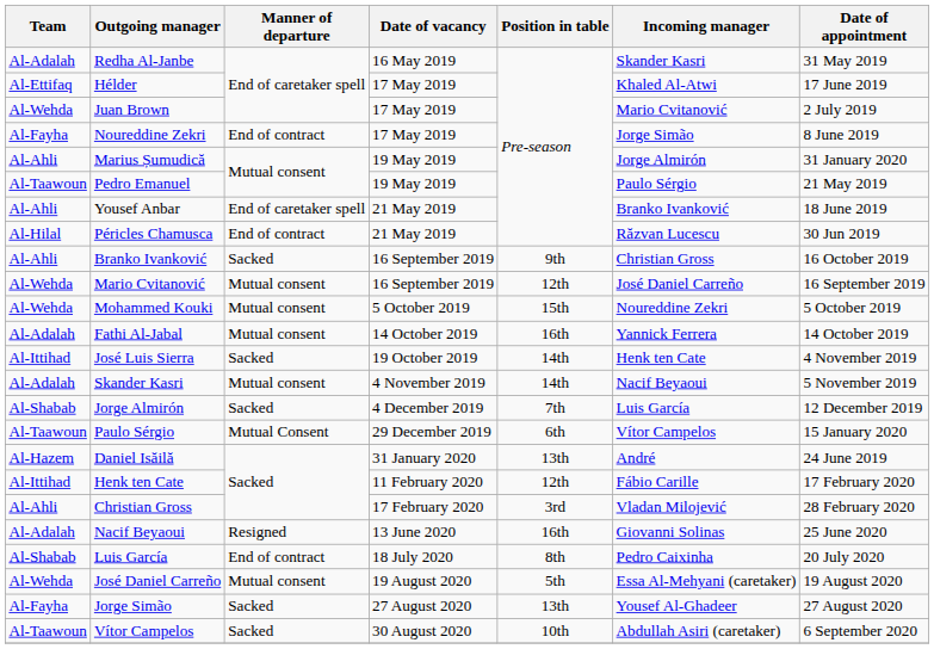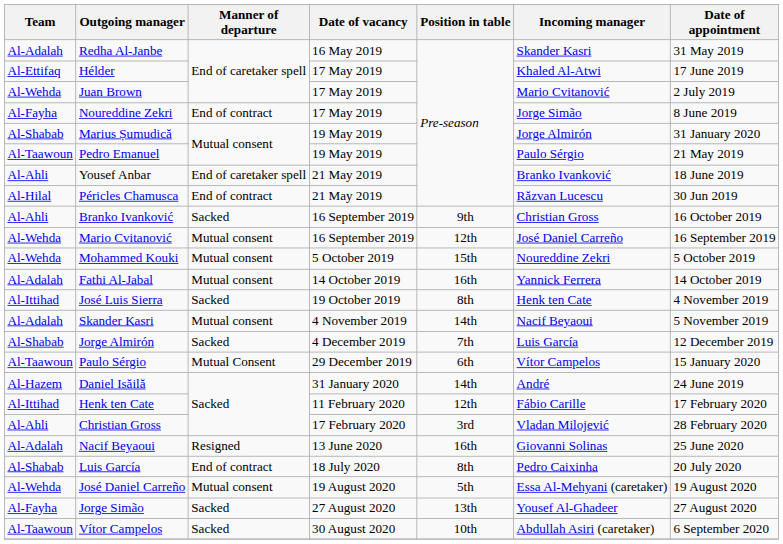 <table class="wikitable sortable">
 <tr>
 <th>Team</th>
 <th>Outgoing manager</th>
 <th>Manner of<br>departure</th>
 <th>Date of vacancy</th>
 <th>Position in table</th>
 <th>Incoming manager</th>
 <th>Date of<br>appointment</th>
 </tr>
 <tr>
 <td><a href='#'>Al-Adalah</a></td>
 <td> <a href='#'>Redha Al-Janbe</a></td>
 <td rowspan=3>End of caretaker spell</td>
 <td>16 May 2019</td>
 <td rowspan=8><em>Pre-season</em></td>
 <td> <a href='#'>Skander Kasri</a></td>
 <td>31 May 2019</td>
 </tr>
 <tr>
 <td><a href='#'>Al-Ettifaq</a></td>
 <td> <a href='#'>Hélder</a></td>
 <td>17 May 2019</td>
 <td> <a href='#'>Khaled Al-Atwi</a></td>
 <td>17 June 2019</td>
 </tr>
 <tr>
 <td><a href='#'>Al-Wehda</a></td>
 <td> <a href='#'>Juan Brown</a></td>
 <td>17 May 2019</td>
 <td> <a href='#'>Mario Cvitanović</a></td>
 <td>2 July 2019</td>
 </tr>
 <tr>
 <td><a href='#'>Al-Fayha</a></td>
 <td> <a href='#'>Noureddine Zekri</a></td>
 <td>End of contract</td>
 <td>17 May 2019</td>
 <td> <a href='#'>Jorge Simão</a></td>
 <td>8 June 2019</td>
 </tr>
 <tr>
-<td><a href='#'>Al-Ahli</a></td>
+<td><a href='#'>Al-Shabab</a></td>
 <td> <a href='#'>Marius Șumudică</a></td>
 <td rowspan=2>Mutual consent</td>
 <td>19 May 2019</td>
 <td> <a href='#'>Jorge Almirón</a></td>
 <td>31 January 2020</td>
 </tr>
 <tr>
 <td><a href='#'>Al-Taawoun</a></td>
 <td> <a href='#'>Pedro Emanuel</a></td>
 <td>19 May 2019</td>
 <td> <a href='#'>Paulo Sérgio</a></td>
 <td>21 May 2019</td>
 </tr>
 <tr>
 <td><a href='#'>Al-Ahli</a></td>
 <td> Yousef Anbar</td>
 <td>End of caretaker spell</td>
 <td>21 May 2019</td>
 <td> <a href='#'>Branko Ivanković</a></td>
 <td>18 June 2019</td>
 </tr>
 <tr>
 <td><a href='#'>Al-Hilal</a></td>
 <td> <a href='#'>Péricles Chamusca</a></td>
 <td>End of contract</td>
 <td>21 May 2019</td>
 <td> <a href='#'>Răzvan Lucescu</a></td>
 <td>30 Jun 2019</td>
 </tr>
 <tr>
 <td><a href='#'>Al-Ahli</a></td>
 <td> <a href='#'>Branko Ivanković</a></td>
 <td>Sacked</td>
 <td>16 September 2019</td>
 <td align=center>9th</td>
 <td> <a href='#'>Christian Gross</a></td>
 <td>16 October 2019</td>
 </tr>
 <tr>
 <td><a href='#'>Al-Wehda</a></td>
 <td> <a href='#'>Mario Cvitanović</a></td>
 <td>Mutual consent</td>
 <td>16 September 2019</td>
 <td align=center>12th</td>
 <td> <a href='#'>José Daniel Carreño</a></td>
 <td>16 September 2019</td>
 </tr>
 <tr>
 <td><a href='#'>Al-Wehda</a></td>
 <td> <a href='#'>Mohammed Kouki</a></td>
 <td>Mutual consent</td>
 <td>5 October 2019</td>
 <td align=center>15th</td>
 <td> <a href='#'>Noureddine Zekri</a></td>
 <td>5 October 2019</td>
 </tr>
 <tr>
 <td><a href='#'>Al-Adalah</a></td>
 <td> <a href='#'>Fathi Al-Jabal</a></td>
 <td>Mutual consent</td>
 <td>14 October 2019</td>
 <td align=center>16th</td>
 <td> <a href='#'>Yannick Ferrera</a></td>
 <td>14 October 2019</td>
 </tr>
 <tr>
 <td><a href='#'>Al-Ittihad</a></td>
 <td> <a href='#'>José Luis Sierra</a></td>
 <td>Sacked</td>
 <td>19 October 2019</td>
-<td align=center>14th</td>
+<td align=center>8th</td>
 <td> <a href='#'>Henk ten Cate</a></td>
 <td>4 November 2019</td>
 </tr>
 <tr>
 <td><a href='#'>Al-Adalah</a></td>
 <td> <a href='#'>Skander Kasri</a></td>
 <td>Mutual consent</td>
 <td>4 November 2019</td>
 <td align=center>14th</td>
 <td> <a href='#'>Nacif Beyaoui</a></td>
 <td>5 November 2019</td>
 </tr>
 <tr>
 <td><a href='#'>Al-Shabab</a></td>
 <td> <a href='#'>Jorge Almirón</a></td>
 <td>Sacked</td>
 <td>4 December 2019</td>
 <td align=center>7th</td>
 <td> <a href='#'>Luis García</a></td>
 <td>12 December 2019</td>
 </tr>
 <tr>
 <td><a href='#'>Al-Taawoun</a></td>
 <td> <a href='#'>Paulo Sérgio</a></td>
 <td>Mutual Consent</td>
 <td>29 December 2019</td>
 <td align=center>6th</td>
 <td> <a href='#'>Vítor Campelos</a></td>
 <td>15 January 2020</td>
 </tr>
 <tr>
 <td><a href='#'>Al-Hazem</a></td>
 <td> <a href='#'>Daniel Isăilă</a></td>
 <td rowspan=3>Sacked</td>
 <td>31 January 2020</td>
-<td align=center>13th</td>
+<td align=center>14th</td>
 <td> <a href='#'>André</a></td>
 <td>24 June 2019</td>
 </tr>
 <tr>
 <td><a href='#'>Al-Ittihad</a></td>
 <td> <a href='#'>Henk ten Cate</a></td>
 <td>11 February 2020</td>
 <td align=center>12th</td>
 <td> <a href='#'>Fábio Carille</a></td>
 <td>17 February 2020</td>
 </tr>
 <tr>
 <td><a href='#'>Al-Ahli</a></td>
 <td> <a href='#'>Christian Gross</a></td>
 <td>17 February 2020</td>
 <td align=center>3rd</td>
 <td> <a href='#'>Vladan Milojević</a></td>
 <td>28 February 2020</td>
 </tr>
 <tr>
 <td><a href='#'>Al-Adalah</a></td>
 <td> <a href='#'>Nacif Beyaoui</a></td>
 <td>Resigned</td>
 <td>13 June 2020</td>
 <td align=center>16th</td>
 <td> <a href='#'>Giovanni Solinas</a></td>
 <td>25 June 2020</td>
 </tr>
 <tr>
 <td><a href='#'>Al-Shabab</a></td>
 <td> <a href='#'>Luis García</a></td>
 <td>End of contract</td>
 <td>18 July 2020</td>
 <td align=center>8th</td>
 <td> <a href='#'>Pedro Caixinha</a></td>
 <td>20 July 2020</td>
 </tr>
 <tr>
 <td><a href='#'>Al-Wehda</a></td>
 <td> <a href='#'>José Daniel Carreño</a></td>
 <td>Mutual consent</td>
 <td>19 August 2020</td>
 <td align=center>5th</td>
 <td> <a href='#'>Essa Al-Mehyani</a> (caretaker)</td>
 <td>19 August 2020</td>
 </tr>
 <tr>
 <td><a href='#'>Al-Fayha</a></td>
 <td> <a href='#'>Jorge Simão</a></td>
 <td>Sacked</td>
 <td>27 August 2020</td>
 <td align=center>13th</td>
 <td> <a href='#'>Yousef Al-Ghadeer</a></td>
 <td>27 August 2020</td>
 </tr>
 <tr>
 <td><a href='#'>Al-Taawoun</a></td>
 <td> <a href='#'>Vítor Campelos</a></td>
 <td>Sacked</td>
 <td>30 August 2020</td>
 <td align=center>10th</td>
 <td> <a href='#'>Abdullah Asiri</a> (caretaker)</td>
 <td>6 September 2020</td>
 </tr>
 <tr>
 </tr>
 </table>
